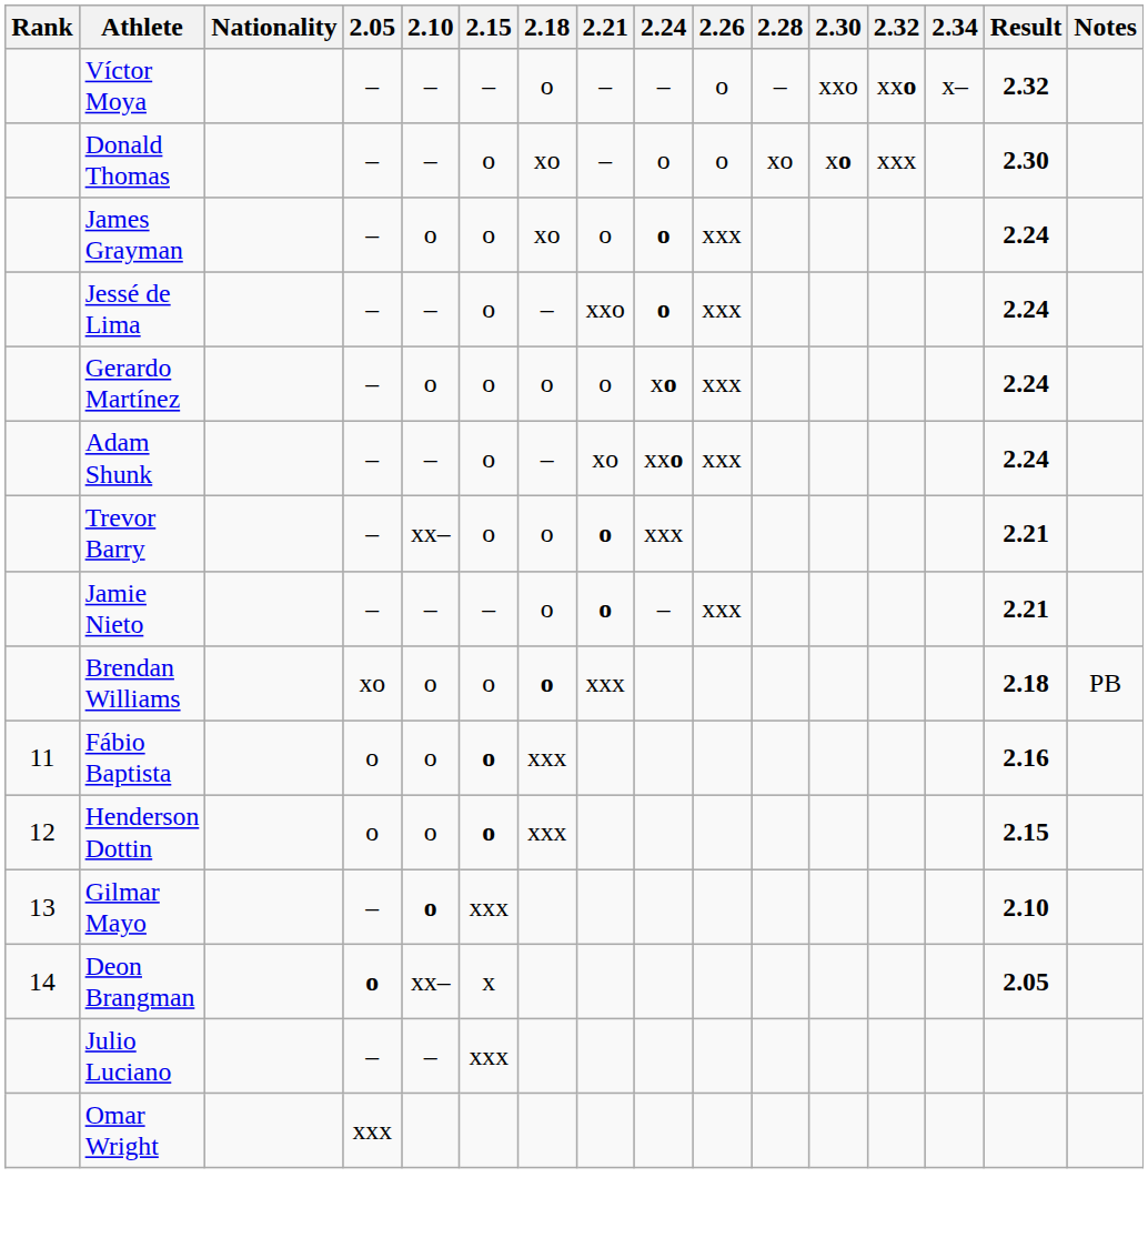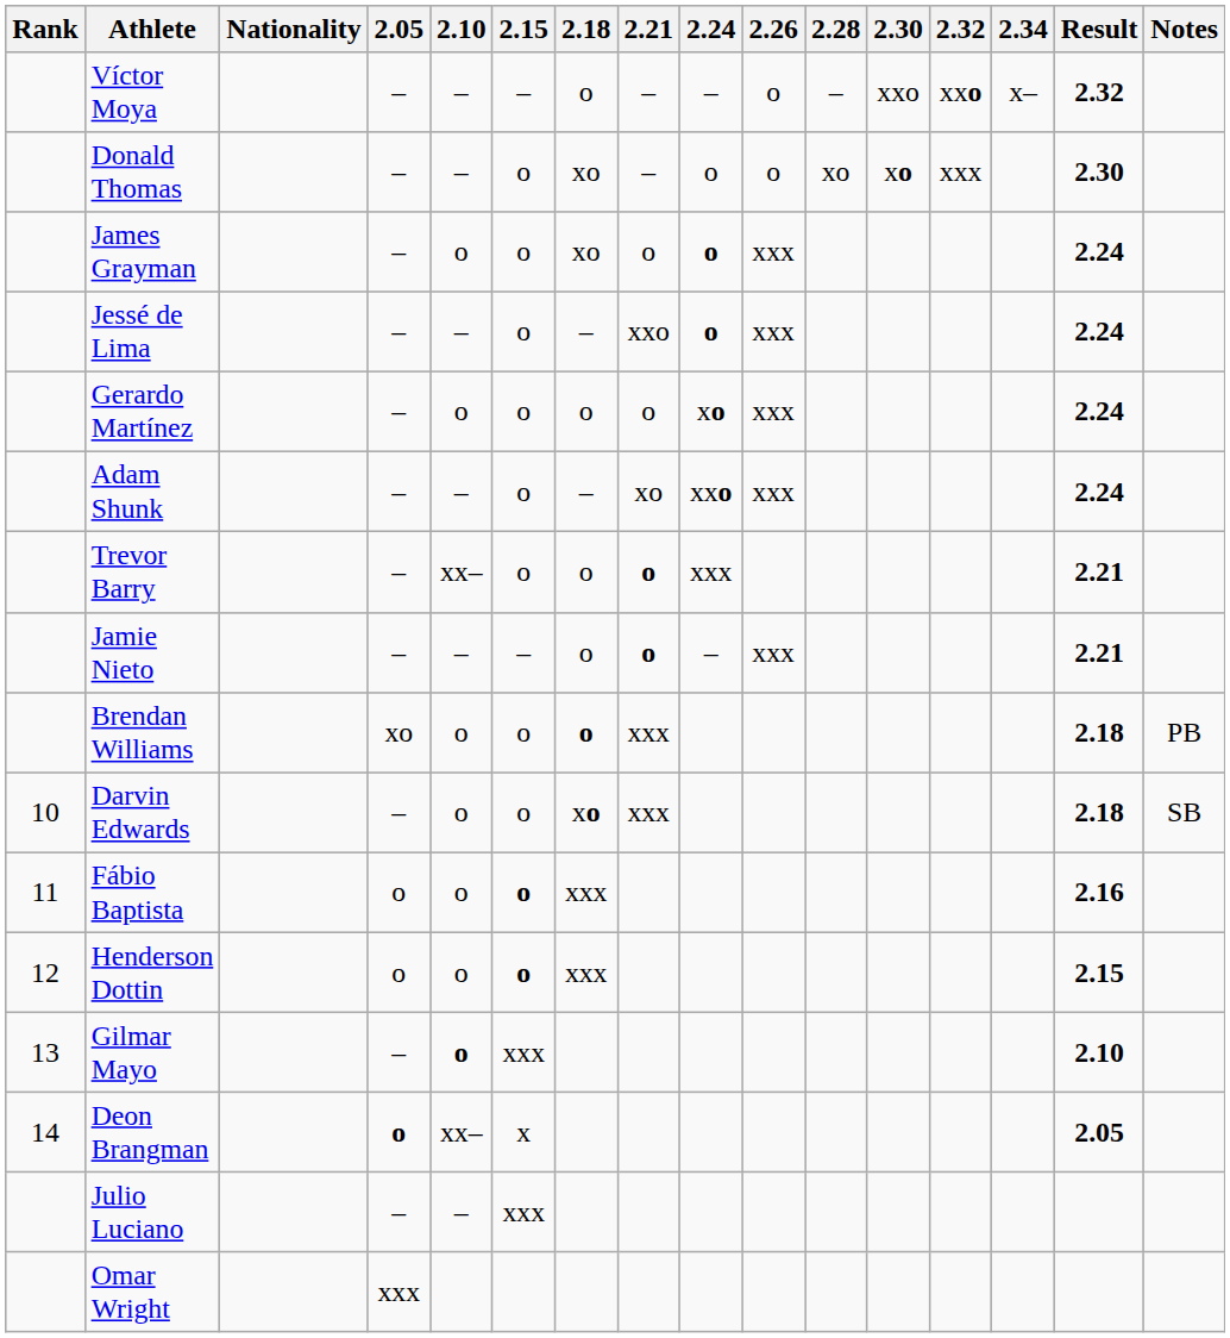 <table class="wikitable sortable" style="text-align:center; font-size:95%">
 <tr>
 <th>Rank</th>
 <th>Athlete</th>
 <th>Nationality</th>
 <th>2.05</th>
 <th>2.10</th>
 <th>2.15</th>
 <th>2.18</th>
 <th>2.21</th>
 <th>2.24</th>
 <th>2.26</th>
 <th>2.28</th>
 <th>2.30</th>
 <th>2.32</th>
 <th>2.34</th>
 <th>Result</th>
 <th>Notes</th>
 </tr>
 <tr>
 <td></td>
 <td align="left"><a href='#'>Víctor Moya</a></td>
 <td align=left></td>
 <td>–</td>
 <td>–</td>
 <td>–</td>
 <td>o</td>
 <td>–</td>
 <td>–</td>
 <td>o</td>
 <td>–</td>
 <td>xxo</td>
 <td>xx<strong>o</strong></td>
 <td>x–</td>
 <td><strong>2.32</strong></td>
 <td></td>
 </tr>
 <tr>
 <td></td>
 <td align="left"><a href='#'>Donald Thomas</a></td>
 <td align=left></td>
 <td>–</td>
 <td>–</td>
 <td>o</td>
 <td>xo</td>
 <td>–</td>
 <td>o</td>
 <td>o</td>
 <td>xo</td>
 <td>x<strong>o</strong></td>
 <td>xxx</td>
 <td></td>
 <td><strong>2.30</strong></td>
 <td></td>
 </tr>
 <tr>
 <td></td>
 <td align="left"><a href='#'>James Grayman</a></td>
 <td align=left></td>
 <td>–</td>
 <td>o</td>
 <td>o</td>
 <td>xo</td>
 <td>o</td>
 <td><strong>o</strong></td>
 <td>xxx</td>
 <td></td>
 <td></td>
 <td></td>
 <td></td>
 <td><strong>2.24</strong></td>
 <td></td>
 </tr>
 <tr>
 <td></td>
 <td align="left"><a href='#'>Jessé de Lima</a></td>
 <td align=left></td>
 <td>–</td>
 <td>–</td>
 <td>o</td>
 <td>–</td>
 <td>xxo</td>
 <td><strong>o</strong></td>
 <td>xxx</td>
 <td></td>
 <td></td>
 <td></td>
 <td></td>
 <td><strong>2.24</strong></td>
 <td></td>
 </tr>
 <tr>
 <td></td>
 <td align="left"><a href='#'>Gerardo Martínez</a></td>
 <td align=left></td>
 <td>–</td>
 <td>o</td>
 <td>o</td>
 <td>o</td>
 <td>o</td>
 <td>x<strong>o</strong></td>
 <td>xxx</td>
 <td></td>
 <td></td>
 <td></td>
 <td></td>
 <td><strong>2.24</strong></td>
 <td></td>
 </tr>
 <tr>
 <td></td>
 <td align="left"><a href='#'>Adam Shunk</a></td>
 <td align=left></td>
 <td>–</td>
 <td>–</td>
 <td>o</td>
 <td>–</td>
 <td>xo</td>
 <td>xx<strong>o</strong></td>
 <td>xxx</td>
 <td></td>
 <td></td>
 <td></td>
 <td></td>
 <td><strong>2.24</strong></td>
 <td></td>
 </tr>
 <tr>
 <td></td>
 <td align="left"><a href='#'>Trevor Barry</a></td>
 <td align=left></td>
 <td>–</td>
 <td>xx–</td>
 <td>o</td>
 <td>o</td>
 <td><strong>o</strong></td>
 <td>xxx</td>
 <td></td>
 <td></td>
 <td></td>
 <td></td>
 <td></td>
 <td><strong>2.21</strong></td>
 <td></td>
 </tr>
 <tr>
 <td></td>
 <td align="left"><a href='#'>Jamie Nieto</a></td>
 <td align=left></td>
 <td>–</td>
 <td>–</td>
 <td>–</td>
 <td>o</td>
 <td><strong>o</strong></td>
 <td>–</td>
 <td>xxx</td>
 <td></td>
 <td></td>
 <td></td>
 <td></td>
 <td><strong>2.21</strong></td>
 <td></td>
 </tr>
 <tr>
 <td></td>
 <td align="left"><a href='#'>Brendan Williams</a></td>
 <td align=left></td>
 <td>xo</td>
 <td>o</td>
 <td>o</td>
 <td><strong>o</strong></td>
 <td>xxx</td>
 <td></td>
 <td></td>
 <td></td>
 <td></td>
 <td></td>
 <td></td>
 <td><strong>2.18</strong></td>
 <td>PB</td>
 </tr>
 <tr>
+<td>10</td>
+<td align="left"><a href='#'>Darvin Edwards</a></td>
+<td align=left></td>
+<td>–</td>
+<td>o</td>
+<td>o</td>
+<td>x<strong>o</strong></td>
+<td>xxx</td>
+<td></td>
+<td></td>
+<td></td>
+<td></td>
+<td></td>
+<td></td>
+<td><strong>2.18</strong></td>
+<td>SB</td>
+</tr>
+<tr>
 <td>11</td>
 <td align="left"><a href='#'>Fábio Baptista</a></td>
 <td align=left></td>
 <td>o</td>
 <td>o</td>
 <td><strong>o</strong></td>
 <td>xxx</td>
 <td></td>
 <td></td>
 <td></td>
 <td></td>
 <td></td>
 <td></td>
 <td></td>
 <td><strong>2.16</strong></td>
 <td></td>
 </tr>
 <tr>
 <td>12</td>
 <td align="left"><a href='#'>Henderson Dottin</a></td>
 <td align=left></td>
 <td>o</td>
 <td>o</td>
 <td><strong>o</strong></td>
 <td>xxx</td>
 <td></td>
 <td></td>
 <td></td>
 <td></td>
 <td></td>
 <td></td>
 <td></td>
 <td><strong>2.15</strong></td>
 <td></td>
 </tr>
 <tr>
 <td>13</td>
 <td align="left"><a href='#'>Gilmar Mayo</a></td>
 <td align=left></td>
 <td>–</td>
 <td><strong>o</strong></td>
 <td>xxx</td>
 <td></td>
 <td></td>
 <td></td>
 <td></td>
 <td></td>
 <td></td>
 <td></td>
 <td></td>
 <td><strong>2.10</strong></td>
 <td></td>
 </tr>
 <tr>
 <td>14</td>
 <td align="left"><a href='#'>Deon Brangman</a></td>
 <td align=left></td>
 <td><strong>o</strong></td>
 <td>xx–</td>
 <td>x</td>
 <td></td>
 <td></td>
 <td></td>
 <td></td>
 <td></td>
 <td></td>
 <td></td>
 <td></td>
 <td><strong>2.05</strong></td>
 <td></td>
 </tr>
 <tr>
 <td></td>
 <td align="left"><a href='#'>Julio Luciano</a></td>
 <td align=left></td>
 <td>–</td>
 <td>–</td>
 <td>xxx</td>
 <td></td>
 <td></td>
 <td></td>
 <td></td>
 <td></td>
 <td></td>
 <td></td>
 <td></td>
 <td><strong></strong></td>
 <td></td>
 </tr>
 <tr>
 <td></td>
 <td align="left"><a href='#'>Omar Wright</a></td>
 <td align=left></td>
 <td>xxx</td>
 <td></td>
 <td></td>
 <td></td>
 <td></td>
 <td></td>
 <td></td>
 <td></td>
 <td></td>
 <td></td>
 <td></td>
 <td><strong></strong></td>
 <td></td>
 </tr>
 </table>
